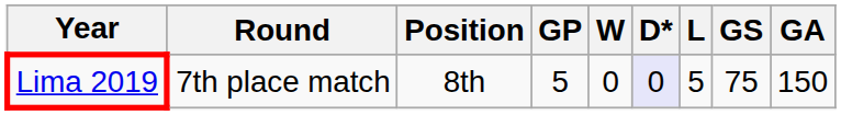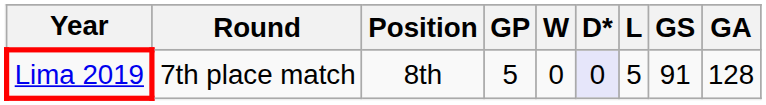 <table class="wikitable" style="text-align: center;">
 <tr>
 <th>Year</th>
 <th>Round</th>
 <th>Position</th>
 <th>GP</th>
 <th>W</th>
 <th>D*</th>
 <th>L</th>
 <th>GS</th>
 <th>GA</th>
 </tr>
 <tr>
 <td style="border: 3px solid red"> <a href='#'>Lima 2019</a></td>
 <td>7th place match</td>
 <td>8th</td>
 <td>5</td>
 <td>0</td>
 <td style="background: lavender;">0</td>
 <td>5</td>
-<td>75</td>
-<td>150</td>
+<td>91</td>
+<td>128</td>
 </tr>
 </table>
